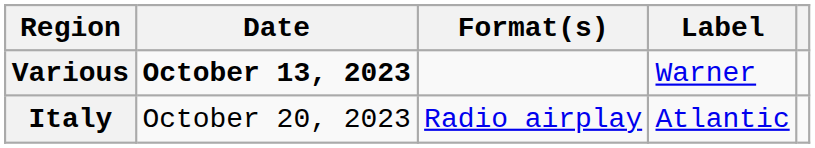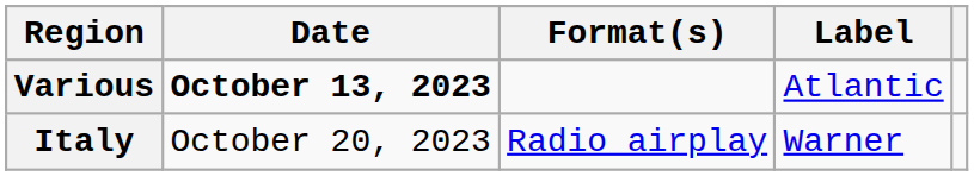 <table class="wikitable plainrowheaders">
 <tr>
 <th scope="col">Region</th>
 <th scope="col">Date</th>
 <th scope="col">Format(s)</th>
 <th scope="col">Label</th>
 <th scope="col"></th>
 </tr>
 <tr>
 <th scope="row">Various</th>
 <td><strong>October 13, 2023</strong></td>
 <td></td>
-<td><a href='#'>Warner</a></td>
+<td><a href='#'>Atlantic</a></td>
 <td align="center"></td>
 </tr>
 <tr>
 <th scope="row">Italy</th>
 <td>October 20, 2023</td>
 <td><a href='#'>Radio airplay</a></td>
-<td><a href='#'>Atlantic</a></td>
+<td><a href='#'>Warner</a></td>
 <td align="center"></td>
 </tr>
 </table>
